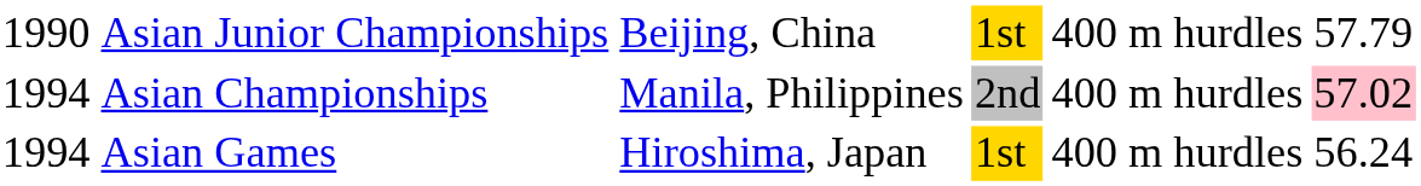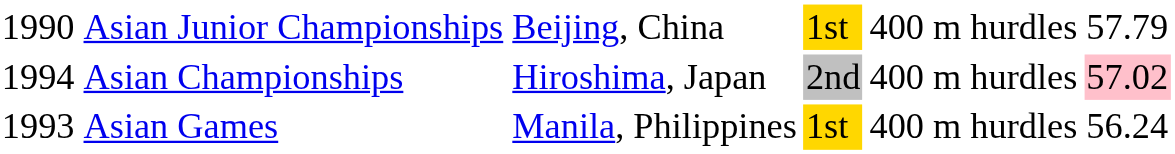 <table>
 <tr>
 <td>1990</td>
 <td><a href='#'>Asian Junior Championships</a></td>
 <td><a href='#'>Beijing</a>, China</td>
 <td bgcolor=gold>1st</td>
 <td>400 m hurdles</td>
 <td>57.79 </td>
 </tr>
 <tr>
 <td>1994</td>
 <td><a href='#'>Asian Championships</a></td>
-<td><a href='#'>Manila</a>, Philippines</td>
+<td><a href='#'>Hiroshima</a>, Japan</td>
 <td bgcolor=silver>2nd</td>
 <td>400 m hurdles</td>
 <td style="background: pink;">57.02</td>
 </tr>
 <tr>
-<td>1994</td>
+<td>1993</td>
 <td><a href='#'>Asian Games</a></td>
-<td><a href='#'>Hiroshima</a>, Japan</td>
+<td><a href='#'>Manila</a>, Philippines</td>
 <td bgcolor=gold>1st</td>
 <td>400 m hurdles</td>
 <td>56.24 </td>
 </tr>
 </table>
